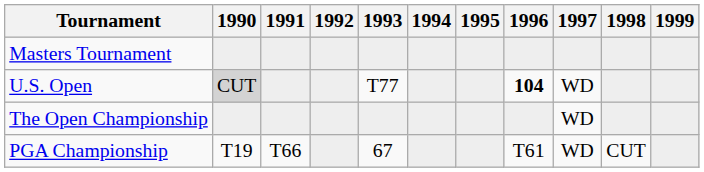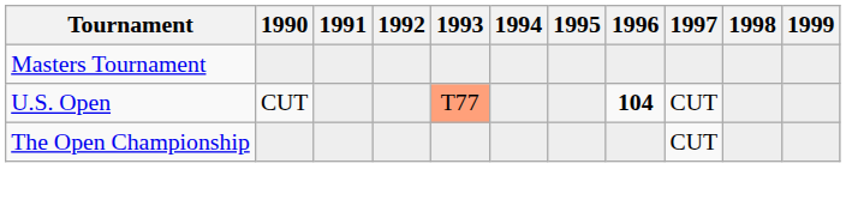 <table class="wikitable" style="font-size:95%;text-align:center;">
 <tr>
 <th>Tournament</th>
 <th>1990</th>
 <th>1991</th>
 <th>1992</th>
 <th>1993</th>
 <th>1994</th>
 <th>1995</th>
 <th>1996</th>
 <th>1997</th>
 <th>1998</th>
 <th>1999</th>
 </tr>
 <tr>
 <td align=left><a href='#'>Masters Tournament</a></td>
 <td style="background:#eeeeee;"></td>
 <td style="background:#eeeeee;"></td>
 <td style="background:#eeeeee;"></td>
 <td style="background:#eeeeee;"></td>
 <td style="background:#eeeeee;"></td>
 <td style="background:#eeeeee;"></td>
 <td style="background:#eeeeee;"></td>
 <td style="background:#eeeeee;"></td>
 <td style="background:#eeeeee;"></td>
 <td style="background:#eeeeee;"></td>
 </tr>
 <tr>
 <td align=left><a href='#'>U.S. Open</a></td>
-<td style="background: lightgrey;">CUT</td>
+<td>CUT</td>
 <td style="background:#eeeeee;"></td>
 <td style="background:#eeeeee;"></td>
-<td>T77</td>
+<td style="background: lightsalmon;">T77</td>
 <td style="background:#eeeeee;"></td>
 <td style="background:#eeeeee;"></td>
 <td><strong>104</strong></td>
-<td>WD</td>
+<td>CUT</td>
 <td style="background:#eeeeee;"></td>
 <td style="background:#eeeeee;"></td>
 </tr>
 <tr>
 <td align=left><a href='#'>The Open Championship</a></td>
 <td style="background:#eeeeee;"></td>
 <td style="background:#eeeeee;"></td>
 <td style="background:#eeeeee;"></td>
 <td style="background:#eeeeee;"></td>
 <td style="background:#eeeeee;"></td>
 <td style="background:#eeeeee;"></td>
 <td style="background:#eeeeee;"></td>
-<td>WD</td>
+<td>CUT</td>
 <td style="background:#eeeeee;"></td>
 <td style="background:#eeeeee;"></td>
 </tr>
-<tr>
-<td align=left><a href='#'>PGA Championship</a></td>
-<td>T19</td>
-<td>T66</td>
-<td style="background:#eeeeee;"></td>
-<td>67</td>
-<td style="background:#eeeeee;"></td>
-<td style="background:#eeeeee;"></td>
-<td>T61</td>
-<td>WD</td>
-<td>CUT</td>
-<td style="background:#eeeeee;"></td>
-</tr>
 </table>
